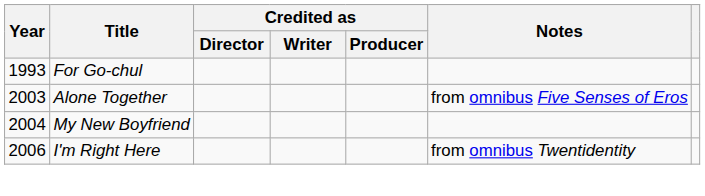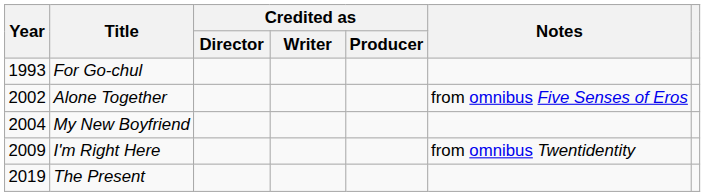 <table class="wikitable sortable">
 <tr>
 <th rowspan="2">Year</th>
 <th rowspan="2">Title</th>
 <th colspan="3">Credited as</th>
 <th rowspan="2" scope="col" class="unsortable">Notes</th>
 <th rowspan="2" scope="col" class="unsortable"></th>
 </tr>
 <tr>
 <th width="65">Director</th>
 <th width="65">Writer</th>
 <th width="65">Producer</th>
 </tr>
 <tr>
 <td>1993</td>
 <td><em>For Go-chul</em></td>
 <td></td>
 <td></td>
 <td></td>
 <td></td>
 <td></td>
 </tr>
 <tr>
-<td>2003</td>
+<td>2002</td>
 <td><em>Alone Together</em></td>
 <td></td>
 <td></td>
 <td></td>
 <td>from <a href='#'>omnibus</a> <em><a href='#'>Five Senses of Eros</a></em></td>
 <td></td>
 </tr>
 <tr>
 <td>2004</td>
 <td><em>My New Boyfriend</em></td>
 <td></td>
 <td></td>
 <td></td>
 <td></td>
 </tr>
 <tr>
-<td>2006</td>
+<td>2009</td>
 <td><em>I'm Right Here</em></td>
 <td></td>
 <td></td>
 <td></td>
 <td>from <a href='#'>omnibus</a> <em>Twentidentity</em></td>
 <td></td>
 </tr>
+<tr>
+<td>2019</td>
+<td><em>The Present</em></td>
+<td></td>
+<td></td>
+<td></td>
+<td></td>
+<td></td>
+</tr>
 </table>
